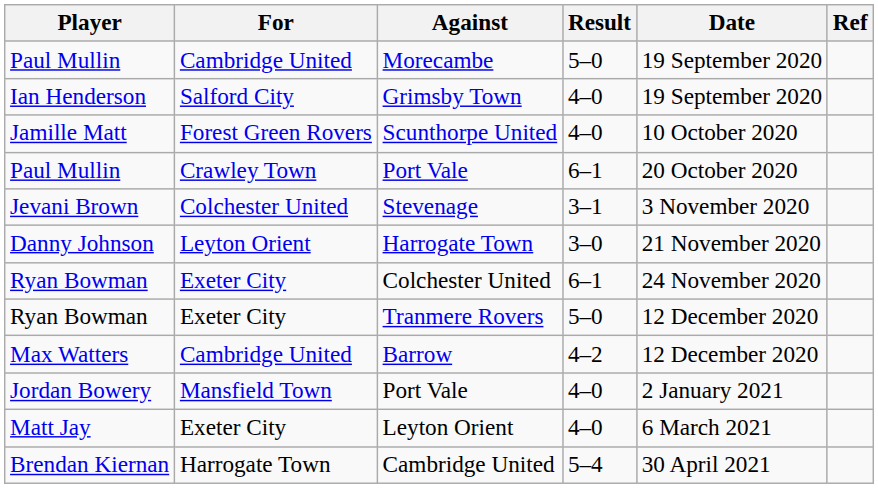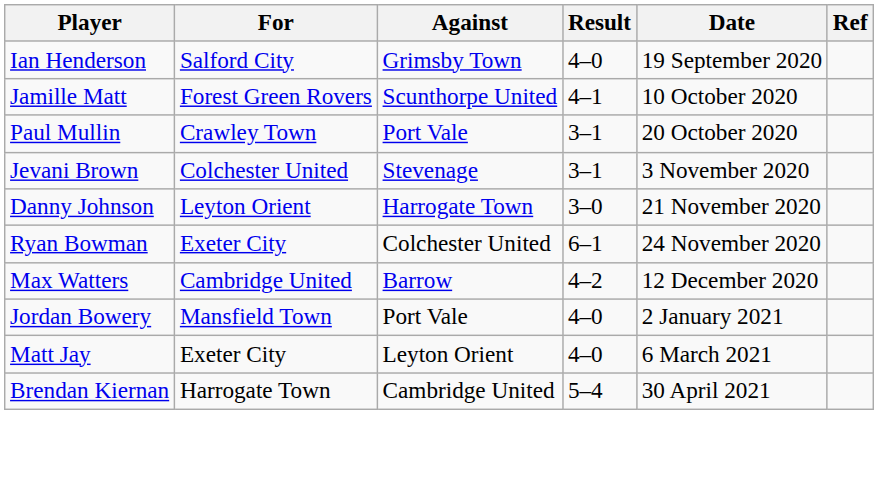 <table class="wikitable">
 <tr>
 <th>Player</th>
 <th>For</th>
 <th>Against</th>
 <th>Result</th>
 <th>Date</th>
 <th>Ref</th>
-</tr>
-<tr>
-<td><a href='#'>Paul Mullin</a></td>
-<td><a href='#'>Cambridge United</a></td>
-<td><a href='#'>Morecambe</a></td>
-<td>5–0</td>
-<td>19 September 2020</td>
-<td></td>
 </tr>
 <tr>
 <td><a href='#'>Ian Henderson</a></td>
 <td><a href='#'>Salford City</a></td>
 <td><a href='#'>Grimsby Town</a></td>
 <td>4–0</td>
 <td>19 September 2020</td>
 <td></td>
 </tr>
 <tr>
 <td><a href='#'>Jamille Matt</a></td>
 <td><a href='#'>Forest Green Rovers</a></td>
 <td><a href='#'>Scunthorpe United</a></td>
-<td>4–0</td>
+<td>4–1</td>
 <td>10 October 2020</td>
 <td></td>
 </tr>
 <tr>
 <td><a href='#'>Paul Mullin</a></td>
 <td><a href='#'>Crawley Town</a></td>
 <td><a href='#'>Port Vale</a></td>
-<td>6–1</td>
+<td>3–1</td>
 <td>20 October 2020</td>
 <td></td>
 </tr>
 <tr>
 <td><a href='#'>Jevani Brown</a></td>
 <td><a href='#'>Colchester United</a></td>
 <td><a href='#'>Stevenage</a></td>
 <td>3–1</td>
 <td>3 November 2020</td>
 <td></td>
 </tr>
 <tr>
 <td><a href='#'>Danny Johnson</a></td>
 <td><a href='#'>Leyton Orient</a></td>
 <td><a href='#'>Harrogate Town</a></td>
 <td>3–0</td>
 <td>21 November 2020</td>
 <td></td>
 </tr>
 <tr>
 <td><a href='#'>Ryan Bowman</a></td>
 <td><a href='#'>Exeter City</a></td>
 <td>Colchester United</td>
 <td>6–1</td>
 <td>24 November 2020</td>
-<td></td>
-</tr>
-<tr>
-<td>Ryan Bowman</td>
-<td>Exeter City</td>
-<td><a href='#'>Tranmere Rovers</a></td>
-<td>5–0</td>
-<td>12 December 2020</td>
 <td></td>
 </tr>
 <tr>
 <td><a href='#'>Max Watters</a></td>
 <td><a href='#'>Cambridge United</a></td>
 <td><a href='#'>Barrow</a></td>
 <td>4–2</td>
 <td>12 December 2020</td>
 <td></td>
 </tr>
 <tr>
 <td><a href='#'>Jordan Bowery</a></td>
 <td><a href='#'>Mansfield Town</a></td>
 <td>Port Vale</td>
 <td>4–0</td>
 <td>2 January 2021</td>
 <td></td>
 </tr>
 <tr>
 <td><a href='#'>Matt Jay</a></td>
 <td>Exeter City</td>
 <td>Leyton Orient</td>
 <td>4–0</td>
 <td>6 March 2021</td>
 <td></td>
 </tr>
 <tr>
 <td><a href='#'>Brendan Kiernan</a></td>
 <td>Harrogate Town</td>
 <td>Cambridge United</td>
 <td>5–4</td>
 <td>30 April 2021</td>
 <td></td>
 </tr>
 </table>
